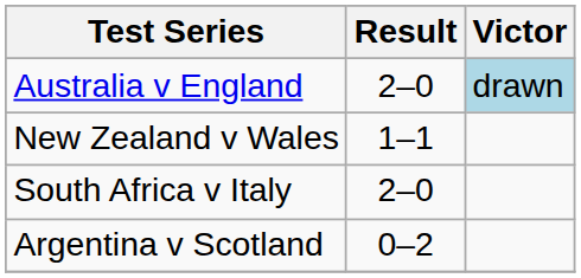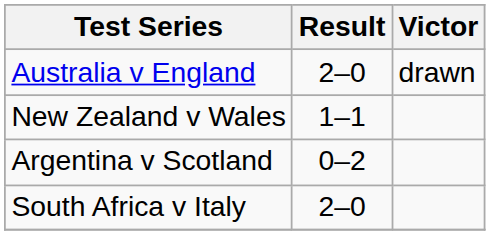 <table class="wikitable" border="1">
 <tr>
 <th align=left>Test Series </th>
 <th>Result</th>
 <th align=left>Victor </th>
 </tr>
 <tr>
 <td><a href='#'>Australia v England</a></td>
 <td align=center>2–0</td>
-<td style="background: lightblue;">drawn</td>
+<td>drawn</td>
 </tr>
 <tr>
 <td>New Zealand v Wales</td>
 <td align=center>1–1</td>
+<td></td>
+</tr>
+<tr>
+<td>Argentina v Scotland</td>
+<td align=center>0–2</td>
 <td></td>
 </tr>
 <tr>
 <td>South Africa v Italy</td>
 <td align=center>2–0</td>
 <td></td>
 </tr>
 <tr>
-<td>Argentina v Scotland</td>
-<td align=center>0–2</td>
-<td></td>
-</tr>
-<tr>
 </tr>
 </table>
